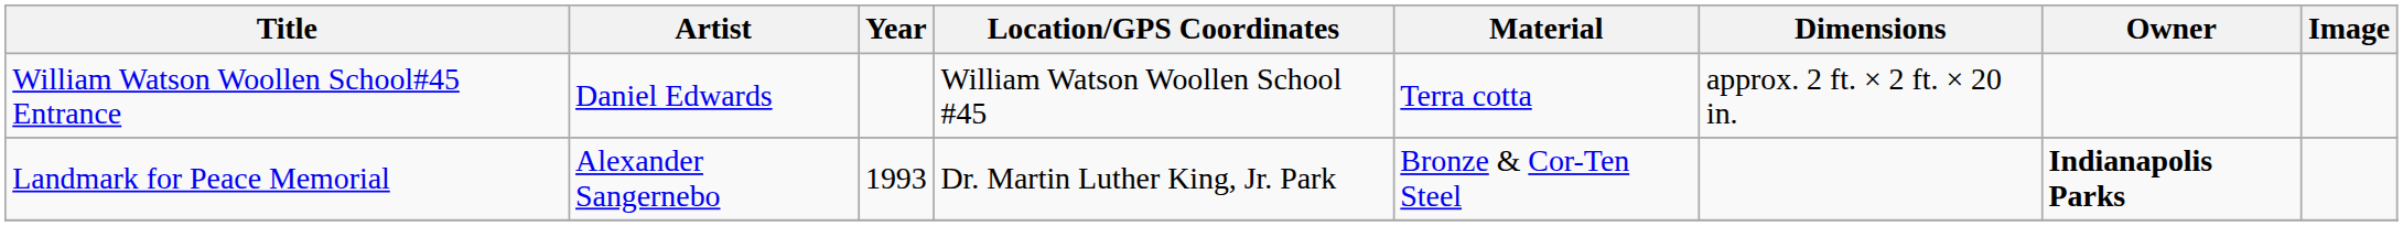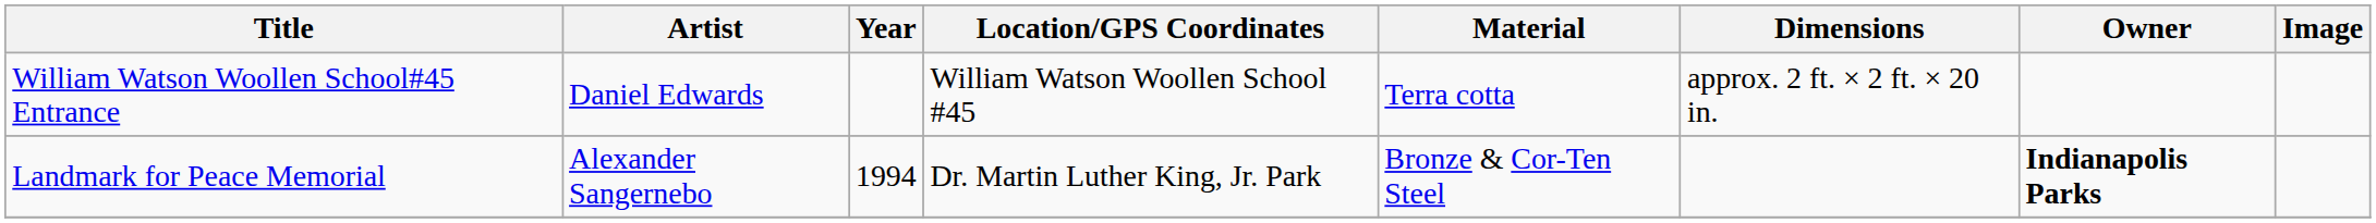 <table class="wikitable sortable">
 <tr>
 <th>Title</th>
 <th>Artist</th>
 <th>Year</th>
 <th>Location/GPS Coordinates</th>
 <th>Material</th>
 <th>Dimensions</th>
 <th>Owner</th>
 <th>Image</th>
 </tr>
 <tr>
 <td><a href='#'>William Watson Woollen School#45 Entrance</a></td>
 <td><a href='#'>Daniel Edwards</a></td>
 <td></td>
 <td>William Watson Woollen School #45 </td>
 <td><a href='#'>Terra cotta</a></td>
 <td>approx. 2 ft. × 2 ft. × 20 in.</td>
 <td></td>
 <td></td>
 </tr>
 <tr>
 <td><a href='#'>Landmark for Peace Memorial</a></td>
 <td><a href='#'>Alexander Sangernebo</a></td>
-<td>1993</td>
+<td>1994</td>
 <td>Dr. Martin Luther King, Jr. Park  </td>
 <td><a href='#'>Bronze</a> & <a href='#'>Cor-Ten Steel</a></td>
 <td></td>
 <td><strong>Indianapolis Parks</strong></td>
 <td></td>
 </tr>
 <tr>
 </tr>
 </table>
